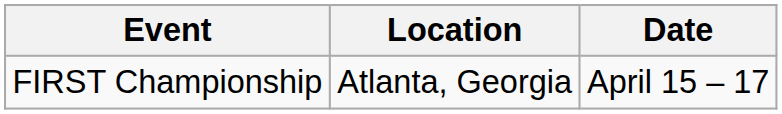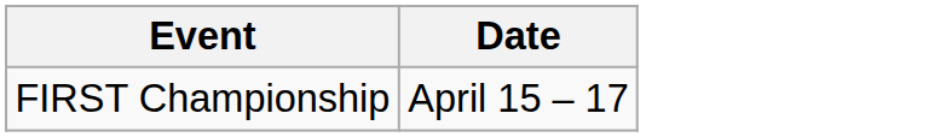 <table class="wikitable">
 <tr>
 <th>Event</th>
-<th>Location</th>
 <th>Date</th>
 </tr>
 <tr>
 <td>FIRST Championship</td>
-<td>Atlanta, Georgia</td>
 <td>April 15 – 17</td>
 </tr>
 </table>
